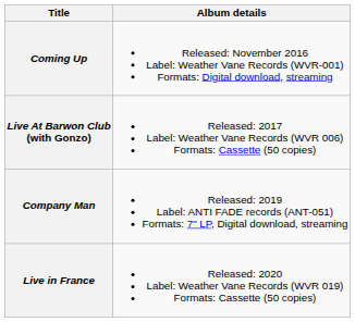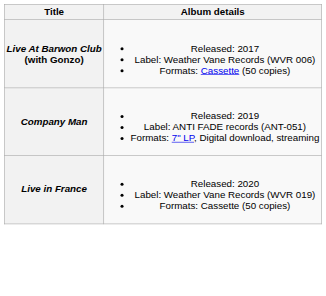 <table class="wikitable plainrowheaders" style="text-align:center;">
 <tr>
 <th scope="col" rowspan="1">Title</th>
 <th scope="col" rowspan="1">Album details</th>
-</tr>
-<tr>
-<th scope="row"><em>Coming Up</em></th>
-<td><br><ul><li>Released: November 2016</li><li>Label: Weather Vane Records (WVR-001)</li><li>Formats: <a href='#'>Digital download</a>, <a href='#'>streaming</a></li></ul></td>
 </tr>
 <tr>
 <th scope="row"><em>Live At Barwon Club</em> <br> (with Gonzo)</th>
 <td><br><ul><li>Released: 2017</li><li>Label: Weather Vane Records (WVR 006)</li><li>Formats: <a href='#'>Cassette</a> (50 copies)</li></ul></td>
 </tr>
 <tr>
 <th scope="row"><em>Company Man</em></th>
 <td><br><ul><li>Released: 2019</li><li>Label: ANTI FADE records (ANT-051)</li><li>Formats: <a href='#'>7" LP</a>, Digital download, streaming</li></ul></td>
 </tr>
 <tr>
 <th scope="row"><em>Live in France</em></th>
 <td><br><ul><li>Released: 2020</li><li>Label: Weather Vane Records (WVR 019)</li><li>Formats: Cassette (50 copies)</li></ul></td>
 </tr>
 </table>
